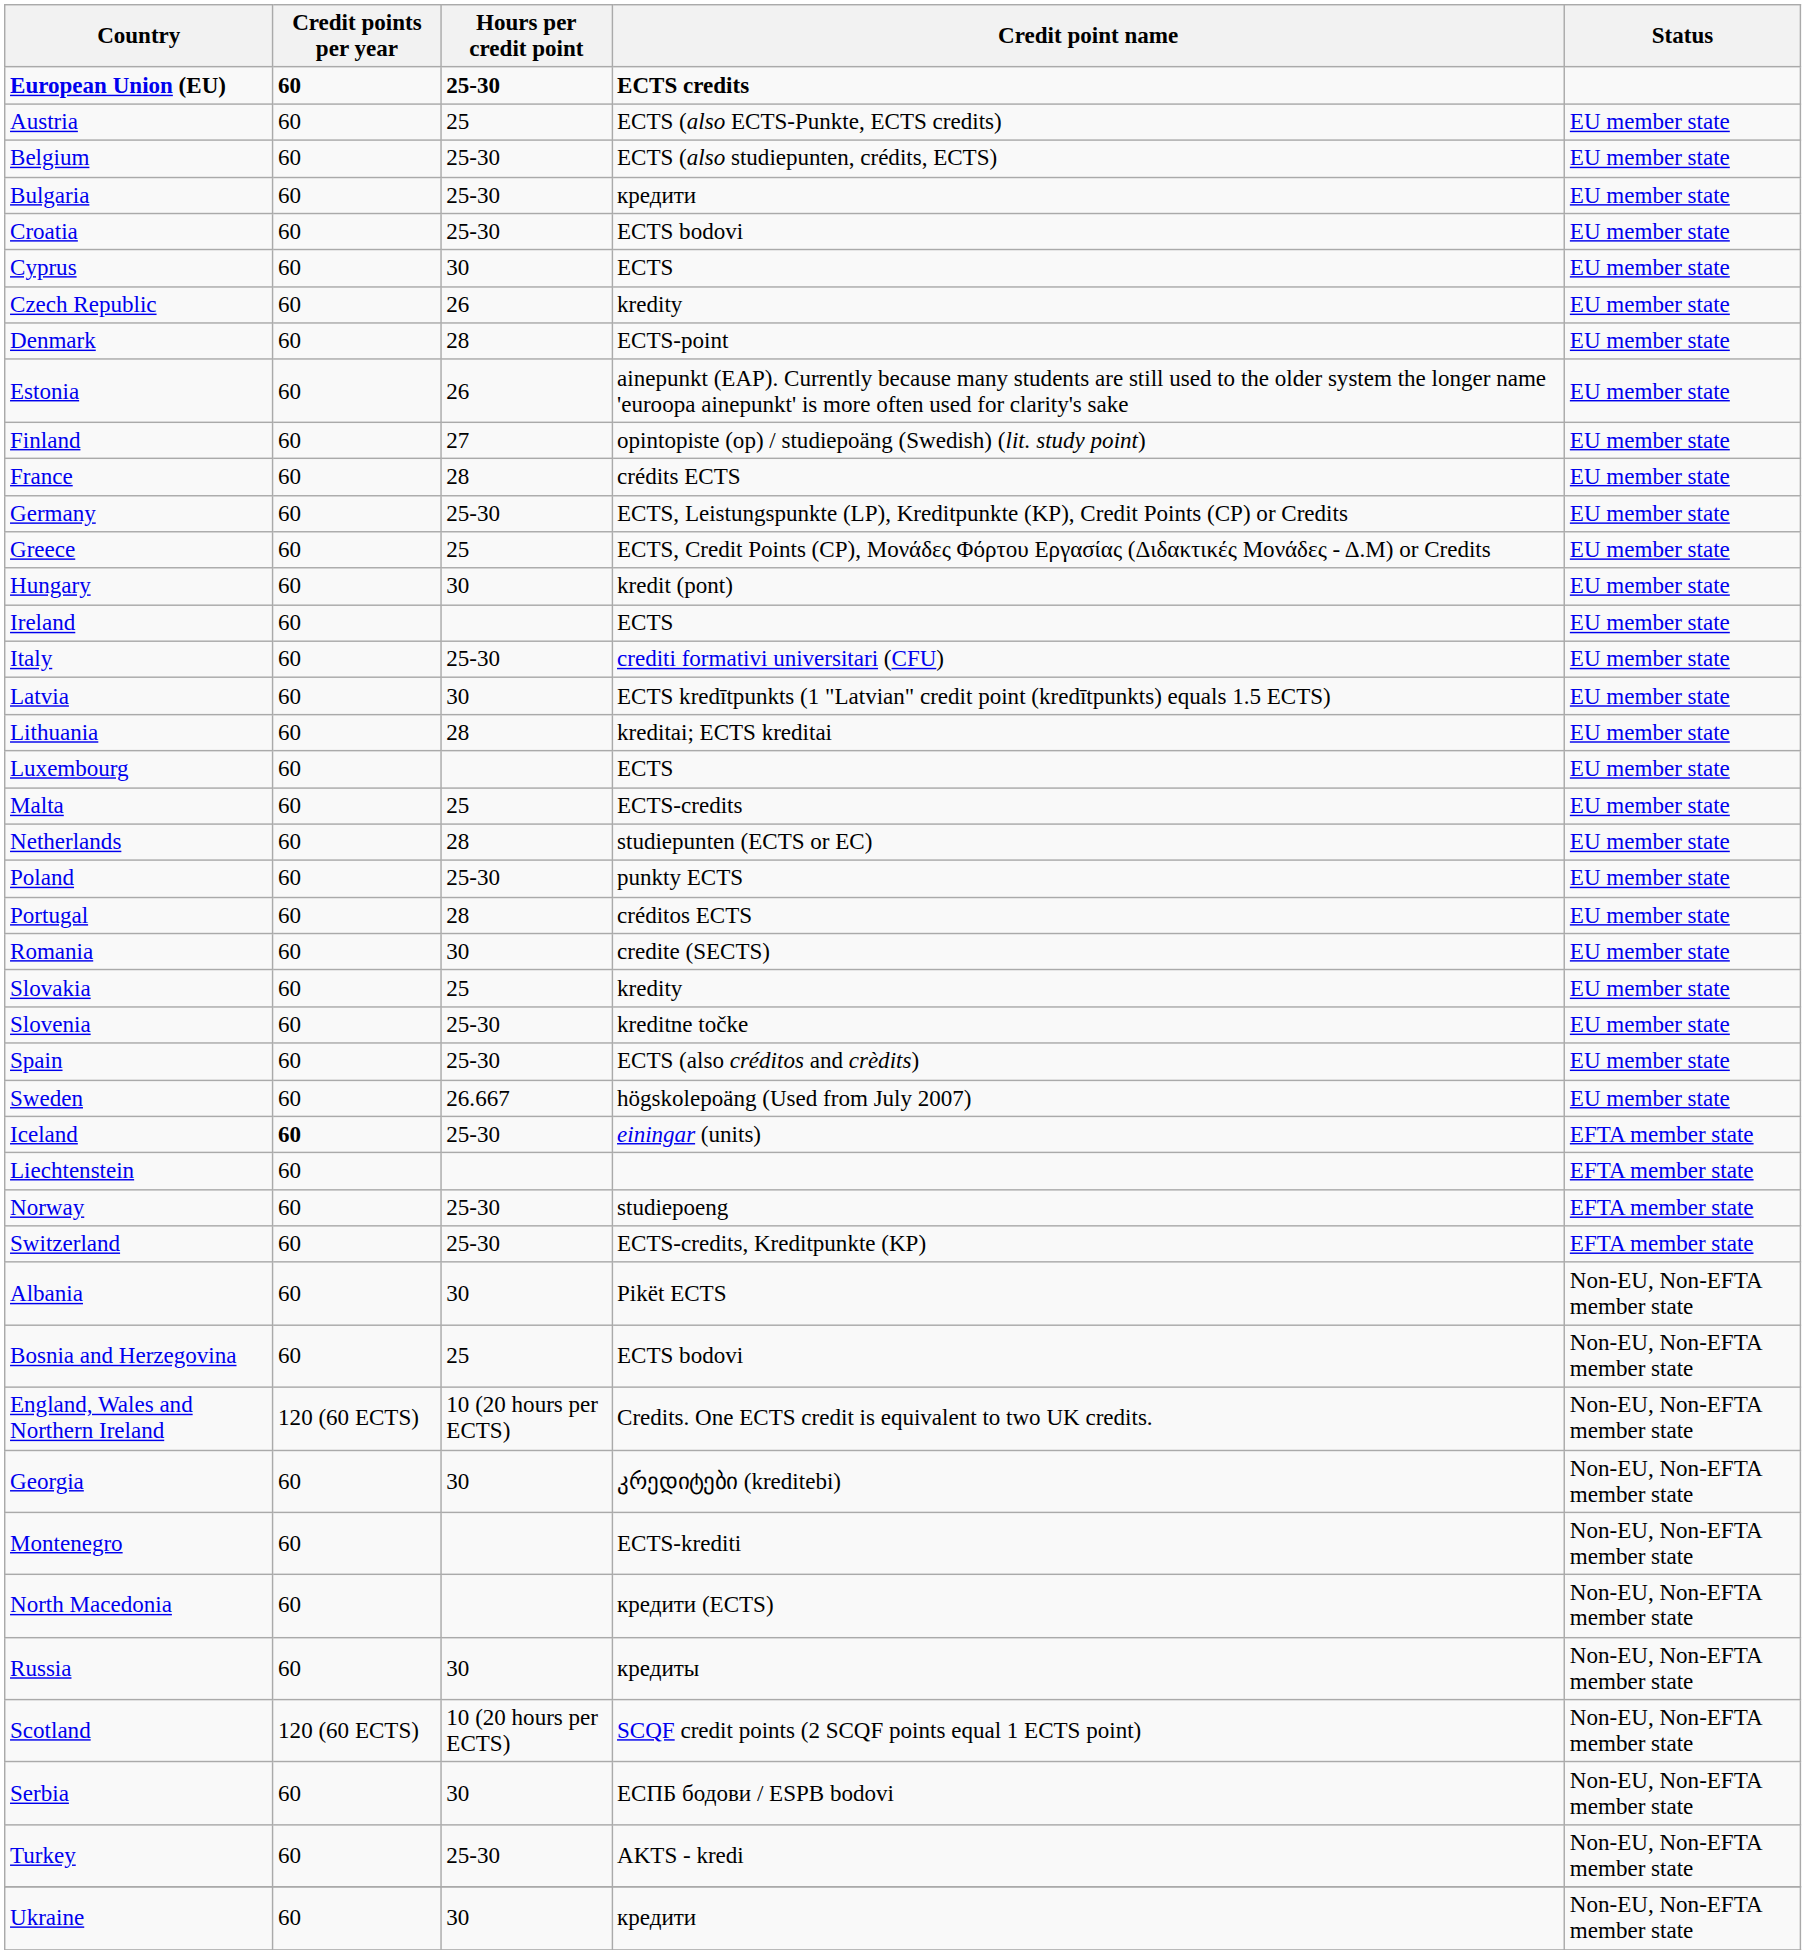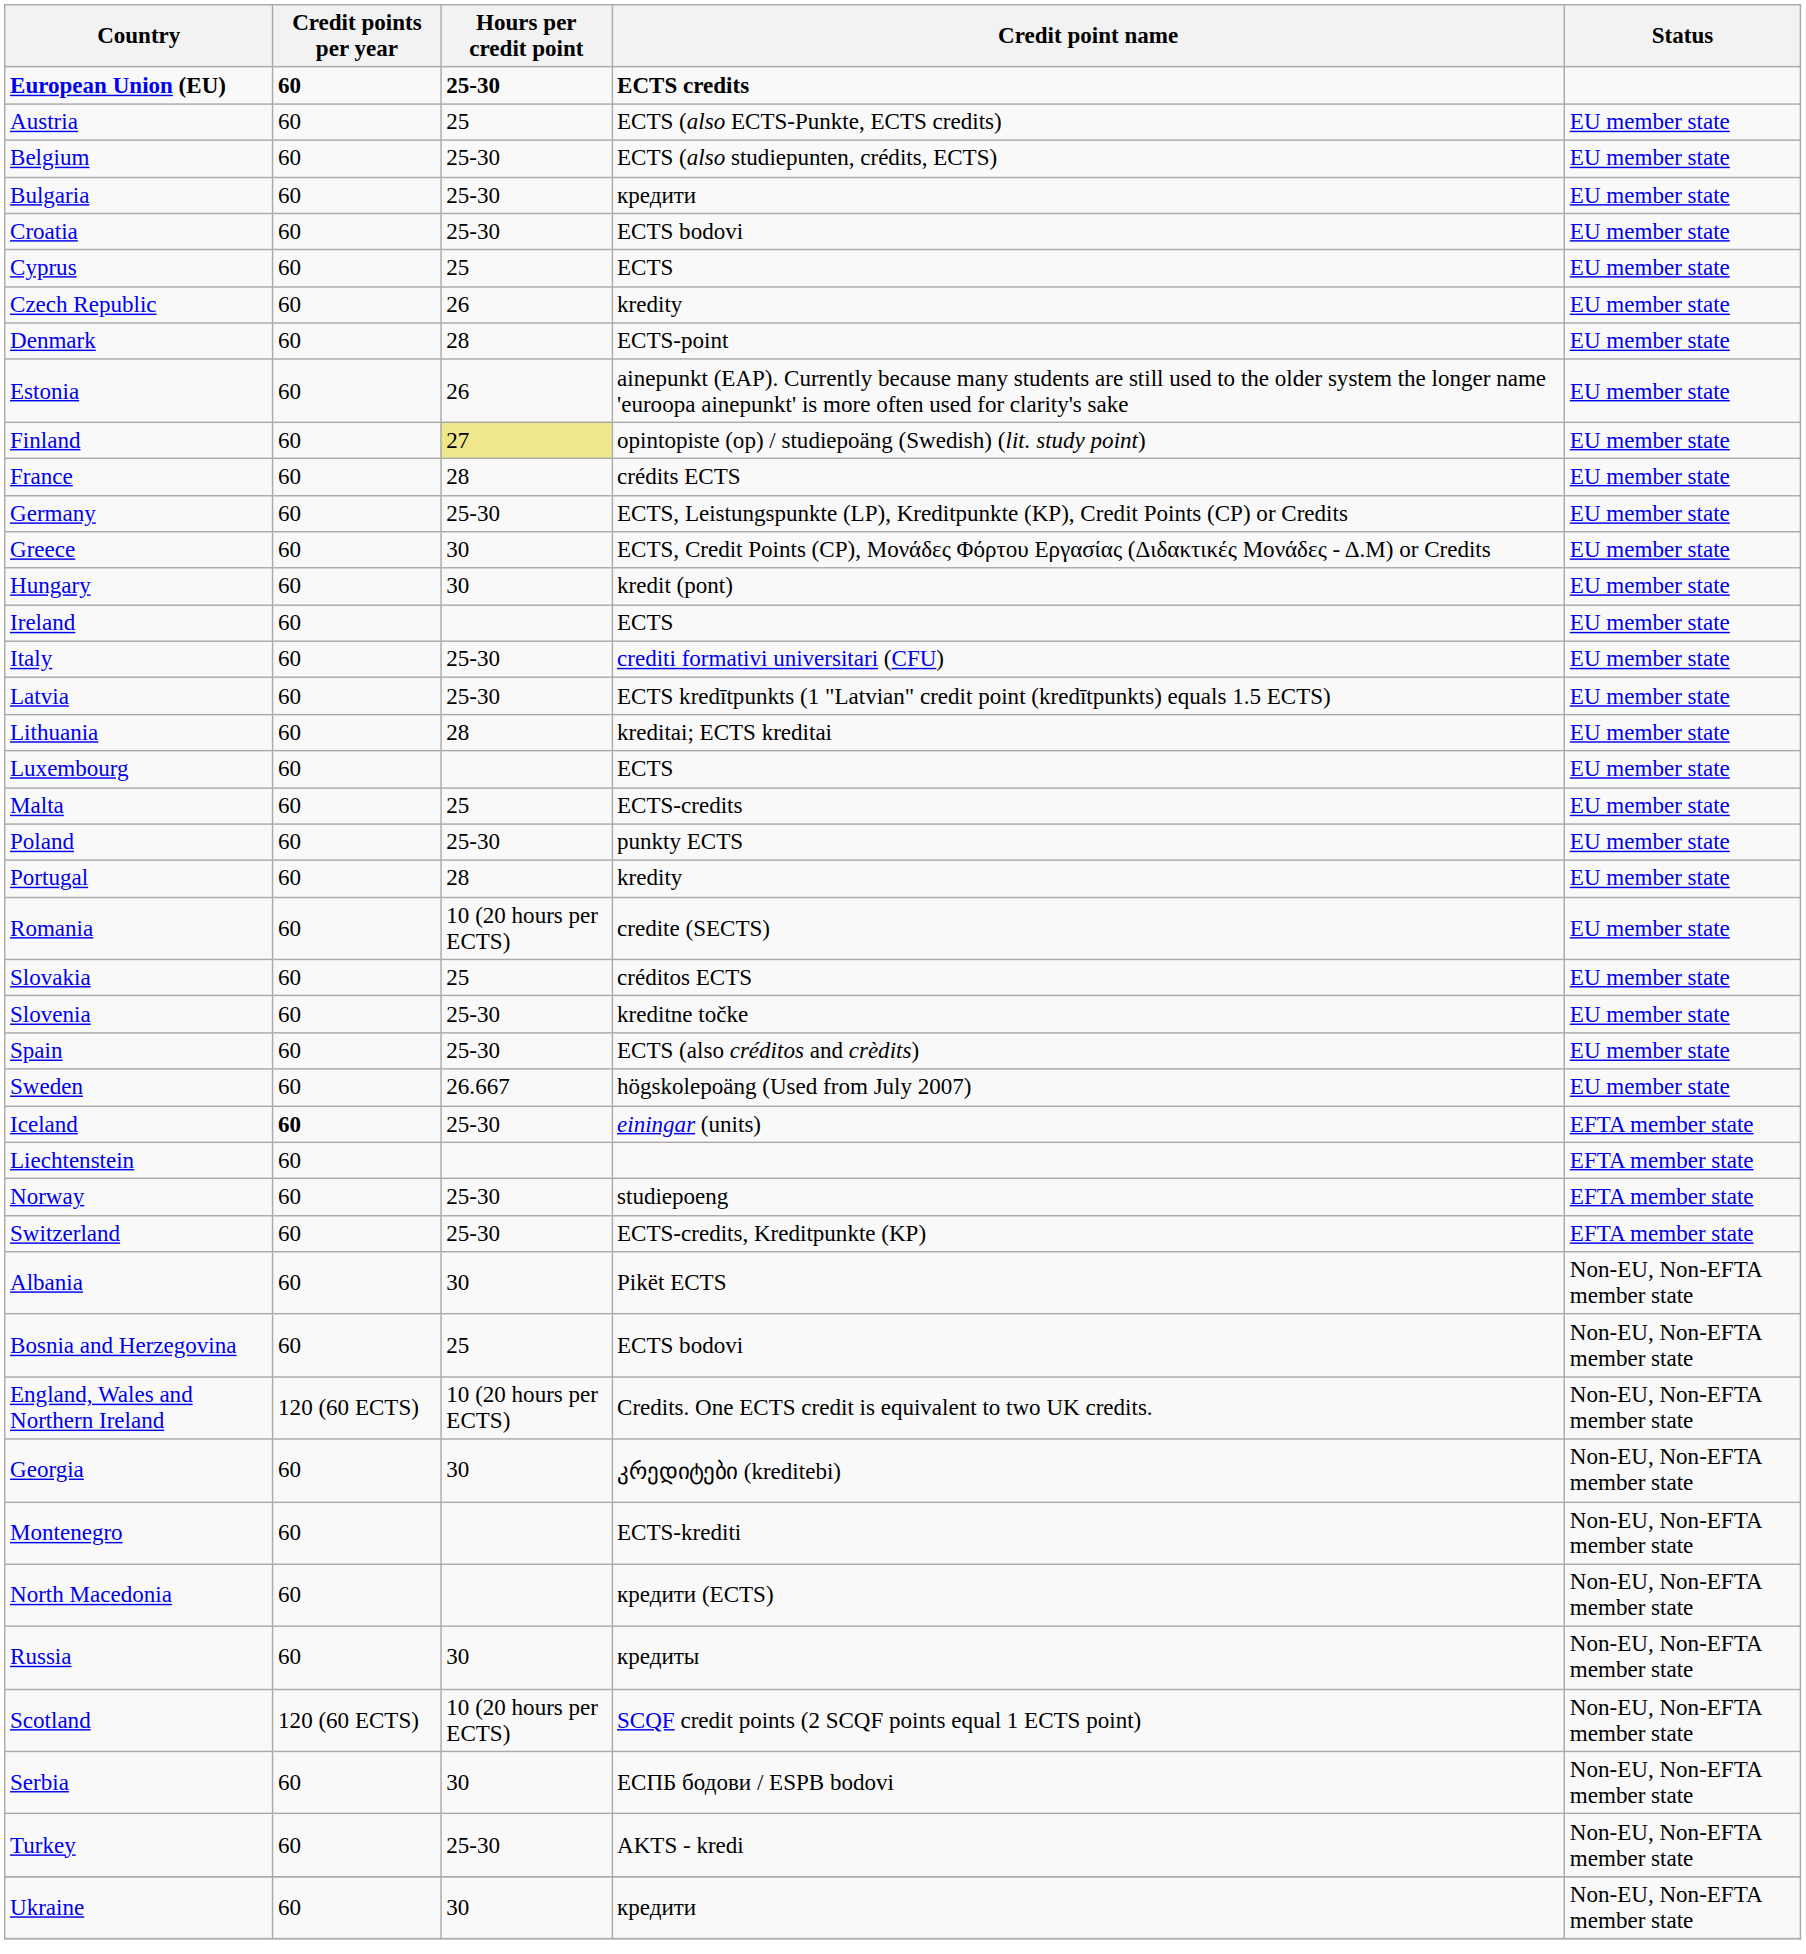 <table class="wikitable sortable">
 <tr ->
 <th>Country</th>
 <th title="Credit points per year">Credit points per year</th>
 <th title="Hours per credit">Hours per credit point</th>
 <th>Credit point name</th>
 <th>Status</th>
 </tr>
 <tr>
 <td><strong><a href='#'>European Union</a> (EU)</strong></td>
 <td><strong>60</strong></td>
 <td><strong>25-30</strong></td>
 <td><strong>ECTS credits</strong></td>
 <td></td>
 </tr>
 <tr ->
 <td><a href='#'>Austria</a></td>
 <td>60</td>
 <td>25</td>
 <td>ECTS (<em>also</em> ECTS-Punkte, ECTS credits)</td>
 <td><a href='#'>EU member state</a></td>
 </tr>
 <tr ->
 <td><a href='#'>Belgium</a></td>
 <td>60</td>
 <td>25-30</td>
 <td>ECTS (<em>also</em> studiepunten, crédits, ECTS)</td>
 <td><a href='#'>EU member state</a></td>
 </tr>
 <tr ->
 <td><a href='#'>Bulgaria</a></td>
 <td>60</td>
 <td>25-30</td>
 <td>кредити</td>
 <td><a href='#'>EU member state</a></td>
 </tr>
 <tr ->
 <td><a href='#'>Croatia</a></td>
 <td>60</td>
 <td>25-30</td>
 <td>ECTS bodovi</td>
 <td><a href='#'>EU member state</a></td>
 </tr>
 <tr ->
 <td><a href='#'>Cyprus</a></td>
 <td>60</td>
-<td>30</td>
+<td>25</td>
 <td>ECTS</td>
 <td><a href='#'>EU member state</a></td>
 </tr>
 <tr ->
 <td><a href='#'>Czech Republic</a></td>
 <td>60</td>
 <td>26</td>
 <td>kredity</td>
 <td><a href='#'>EU member state</a></td>
 </tr>
 <tr ->
 <td><a href='#'>Denmark</a></td>
 <td>60</td>
 <td>28</td>
 <td>ECTS-point</td>
 <td><a href='#'>EU member state</a></td>
 </tr>
 <tr ->
 <td><a href='#'>Estonia</a></td>
 <td>60</td>
 <td>26</td>
 <td>ainepunkt (EAP). Currently because many students are still used to the older system the longer name 'euroopa ainepunkt' is more often used for clarity's sake</td>
 <td><a href='#'>EU member state</a></td>
 </tr>
 <tr ->
 <td><a href='#'>Finland</a></td>
 <td>60</td>
-<td>27</td>
+<td style="background: khaki;">27</td>
 <td>opintopiste (op) / studiepoäng (Swedish) (<em>lit. study point</em>)</td>
 <td><a href='#'>EU member state</a></td>
 </tr>
 <tr ->
 <td><a href='#'>France</a></td>
 <td>60</td>
 <td>28</td>
 <td>crédits ECTS</td>
 <td><a href='#'>EU member state</a></td>
 </tr>
 <tr ->
 <td><a href='#'>Germany</a></td>
 <td>60</td>
 <td>25-30</td>
 <td>ECTS, Leistungspunkte (LP), Kreditpunkte (KP), Credit Points (CP) or Credits</td>
 <td><a href='#'>EU member state</a></td>
 </tr>
 <tr ->
 <td><a href='#'>Greece</a></td>
 <td>60</td>
-<td>25</td>
+<td>30</td>
 <td>ECTS, Credit Points (CP), Μονάδες Φόρτου Εργασίας (Διδακτικές Μονάδες - Δ.Μ) or Credits</td>
 <td><a href='#'>EU member state</a></td>
 </tr>
 <tr ->
 <td><a href='#'>Hungary</a></td>
 <td>60</td>
 <td>30</td>
 <td>kredit (pont)</td>
 <td><a href='#'>EU member state</a></td>
 </tr>
 <tr ->
 <td><a href='#'>Ireland</a></td>
 <td>60</td>
 <td></td>
 <td>ECTS</td>
 <td><a href='#'>EU member state</a></td>
 </tr>
 <tr ->
 <td><a href='#'>Italy</a></td>
 <td>60</td>
 <td>25-30</td>
 <td><a href='#'>crediti formativi universitari</a> (<a href='#'>CFU</a>)</td>
 <td><a href='#'>EU member state</a></td>
 </tr>
 <tr ->
 <td><a href='#'>Latvia</a></td>
 <td>60</td>
-<td>30</td>
+<td>25-30</td>
 <td>ECTS kredītpunkts (1 "Latvian" credit point (kredītpunkts) equals 1.5 ECTS)</td>
 <td><a href='#'>EU member state</a></td>
 </tr>
 <tr ->
 <td><a href='#'>Lithuania</a></td>
 <td>60</td>
 <td>28</td>
 <td>kreditai; ECTS kreditai</td>
 <td><a href='#'>EU member state</a></td>
 </tr>
 <tr ->
 <td><a href='#'>Luxembourg</a></td>
 <td>60</td>
 <td></td>
 <td>ECTS</td>
 <td><a href='#'>EU member state</a></td>
 </tr>
 <tr ->
 <td><a href='#'>Malta</a></td>
 <td>60</td>
 <td>25</td>
 <td>ECTS-credits</td>
 <td><a href='#'>EU member state</a></td>
 </tr>
 <tr ->
-<td><a href='#'>Netherlands</a></td>
-<td>60</td>
-<td>28</td>
-<td>studiepunten (ECTS or EC)</td>
-<td><a href='#'>EU member state</a></td>
-</tr>
-<tr ->
 <td><a href='#'>Poland</a></td>
 <td>60</td>
 <td>25-30</td>
 <td>punkty ECTS</td>
 <td><a href='#'>EU member state</a></td>
 </tr>
 <tr ->
 <td><a href='#'>Portugal</a></td>
 <td>60</td>
 <td>28</td>
-<td>créditos ECTS</td>
+<td>kredity</td>
 <td><a href='#'>EU member state</a></td>
 </tr>
 <tr ->
 <td><a href='#'>Romania</a></td>
 <td>60</td>
-<td>30</td>
+<td>10 (20 hours per ECTS)</td>
 <td>credite (SECTS)</td>
 <td><a href='#'>EU member state</a></td>
 </tr>
 <tr ->
 <td><a href='#'>Slovakia</a></td>
 <td>60</td>
 <td>25</td>
-<td>kredity</td>
+<td>créditos ECTS</td>
 <td><a href='#'>EU member state</a></td>
 </tr>
 <tr --->
 <td><a href='#'>Slovenia</a></td>
 <td>60</td>
 <td>25-30</td>
 <td>kreditne točke</td>
 <td><a href='#'>EU member state</a></td>
 </tr>
 <tr ->
 <td><a href='#'>Spain</a></td>
 <td>60</td>
 <td>25-30</td>
 <td>ECTS (also <em>créditos</em> and <em>crèdits</em>)</td>
 <td><a href='#'>EU member state</a></td>
 </tr>
 <tr --->
 <td><a href='#'>Sweden</a></td>
 <td>60</td>
 <td>26.667</td>
 <td>högskolepoäng (Used from July 2007)</td>
 <td><a href='#'>EU member state</a></td>
 </tr>
 <tr ->
 <td><a href='#'>Iceland</a></td>
 <td><strong>60</strong></td>
 <td>25-30</td>
 <td><em><a href='#'>einingar</a></em> (units)</td>
 <td><a href='#'>EFTA member state</a></td>
 </tr>
 <tr ->
 <td><a href='#'>Liechtenstein</a></td>
 <td>60</td>
 <td></td>
 <td></td>
 <td><a href='#'>EFTA member state</a></td>
 </tr>
 <tr ->
 <td><a href='#'>Norway</a></td>
 <td>60</td>
 <td>25-30</td>
 <td>studiepoeng</td>
 <td><a href='#'>EFTA member state</a></td>
 </tr>
 <tr ->
 <td><a href='#'>Switzerland</a></td>
 <td>60</td>
 <td>25-30</td>
 <td>ECTS-credits, Kreditpunkte (KP)</td>
 <td><a href='#'>EFTA member state</a></td>
 </tr>
 <tr ->
 <td><a href='#'>Albania</a></td>
 <td>60</td>
 <td>30</td>
 <td>Pikët ECTS</td>
 <td>Non-EU, Non-EFTA member state</td>
 </tr>
 <tr ->
 <td><a href='#'>Bosnia and Herzegovina</a></td>
 <td>60</td>
 <td>25</td>
 <td>ECTS bodovi</td>
 <td>Non-EU, Non-EFTA member state</td>
 </tr>
 <tr ->
 <td><a href='#'>England, Wales and Northern Ireland</a></td>
 <td>120 (60 ECTS)</td>
 <td>10 (20 hours per ECTS)</td>
 <td>Credits. One ECTS credit is equivalent to two UK credits.</td>
 <td>Non-EU, Non-EFTA member state</td>
 </tr>
 <tr ->
 <td><a href='#'>Georgia</a></td>
 <td>60</td>
 <td>30</td>
 <td>კრედიტები (kreditebi)</td>
 <td>Non-EU, Non-EFTA member state</td>
 </tr>
 <tr ->
 <td><a href='#'>Montenegro</a></td>
 <td>60</td>
 <td></td>
 <td>ECTS-krediti</td>
 <td>Non-EU, Non-EFTA member state</td>
 </tr>
 <tr ->
 <td><a href='#'>North Macedonia</a></td>
 <td>60</td>
 <td></td>
 <td>кредити (ECTS)</td>
 <td>Non-EU, Non-EFTA member state</td>
 </tr>
 <tr ->
 <td><a href='#'>Russia</a></td>
 <td>60</td>
 <td>30</td>
 <td>кредиты</td>
 <td>Non-EU, Non-EFTA member state</td>
 </tr>
 <tr ->
 <td><a href='#'>Scotland</a></td>
 <td>120 (60 ECTS)</td>
 <td>10 (20 hours per ECTS)</td>
 <td><a href='#'>SCQF</a> credit points (2 SCQF points equal 1 ECTS point)</td>
 <td>Non-EU, Non-EFTA member state</td>
 </tr>
 <tr ->
 <td><a href='#'>Serbia</a></td>
 <td>60</td>
 <td>30</td>
 <td>ЕСПБ бодови / ESPB bodovi</td>
 <td>Non-EU, Non-EFTA member state</td>
 </tr>
 <tr -->
 <td><a href='#'>Turkey</a></td>
 <td>60</td>
 <td>25-30</td>
 <td>AKTS - kredi</td>
 <td>Non-EU, Non-EFTA member state</td>
 </tr>
 <tr ->
 </tr>
 <tr -->
 <td><a href='#'>Ukraine</a></td>
 <td>60</td>
 <td>30</td>
 <td>кредити</td>
 <td>Non-EU, Non-EFTA member state</td>
 </tr>
 <tr ->
 </tr>
 </table>
